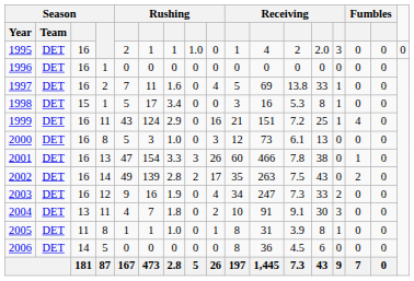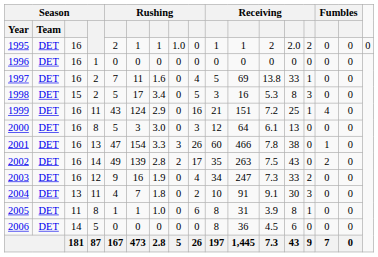 <table class= "wikitable sortable" float="left" border="1" style="text-align:center; width:45%;">
 <tr>
 <th colspan=4>Season</th>
 <th colspan=5>Rushing</th>
 <th colspan=5>Receiving</th>
 <th colspan=2>Fumbles</th>
 </tr>
 <tr>
 <th>Year</th>
 <th>Team</th>
 <th></th>
 <th rowspan=2></th>
 <th></th>
 <th></th>
 <th></th>
 <th></th>
 <th></th>
 <th></th>
 <th></th>
 <th></th>
 <th></th>
 <th></th>
 <th></th>
 <th></th>
 </tr>
 <tr>
 <td><a href='#'>1995</a></td>
 <td><a href='#'>DET</a></td>
 <td>16</td>
 <td>2</td>
 <td>1</td>
 <td>1</td>
 <td>1.0</td>
 <td>0</td>
 <td>1</td>
-<td>4</td>
+<td>1</td>
 <td>2</td>
 <td>2.0</td>
-<td>3</td>
+<td>2</td>
 <td>0</td>
 <td>0</td>
 <td>0</td>
 </tr>
 <tr>
 <td><a href='#'>1996</a></td>
 <td><a href='#'>DET</a></td>
 <td>16</td>
 <td>1</td>
 <td>0</td>
 <td>0</td>
 <td>0</td>
 <td>0</td>
 <td>0</td>
 <td>0</td>
 <td>0</td>
 <td>0</td>
 <td>0</td>
 <td>0</td>
 <td>0</td>
 <td>0</td>
 </tr>
 <tr>
 <td><a href='#'>1997</a></td>
 <td><a href='#'>DET</a></td>
 <td>16</td>
 <td>2</td>
 <td>7</td>
 <td>11</td>
 <td>1.6</td>
 <td>0</td>
 <td>4</td>
 <td>5</td>
 <td>69</td>
 <td>13.8</td>
 <td>33</td>
 <td>1</td>
 <td>0</td>
 <td>0</td>
 </tr>
 <tr>
 <td><a href='#'>1998</a></td>
 <td><a href='#'>DET</a></td>
 <td>15</td>
-<td>1</td>
+<td>2</td>
 <td>5</td>
 <td>17</td>
 <td>3.4</td>
 <td>0</td>
-<td>0</td>
+<td>5</td>
 <td>3</td>
 <td>16</td>
 <td>5.3</td>
 <td>8</td>
-<td>1</td>
+<td>3</td>
 <td>0</td>
 <td>0</td>
 </tr>
 <tr>
 <td><a href='#'>1999</a></td>
 <td><a href='#'>DET</a></td>
 <td>16</td>
 <td>11</td>
 <td>43</td>
 <td>124</td>
 <td>2.9</td>
 <td>0</td>
 <td>16</td>
 <td>21</td>
 <td>151</td>
 <td>7.2</td>
 <td>25</td>
 <td>1</td>
 <td>4</td>
 <td>0</td>
 </tr>
 <tr>
 <td><a href='#'>2000</a></td>
 <td><a href='#'>DET</a></td>
 <td>16</td>
 <td>8</td>
 <td>5</td>
 <td>3</td>
-<td>1.0</td>
+<td>3.0</td>
 <td>0</td>
 <td>3</td>
 <td>12</td>
-<td>73</td>
+<td>64</td>
 <td>6.1</td>
 <td>13</td>
 <td>0</td>
 <td>0</td>
 <td>0</td>
 </tr>
 <tr>
 <td><a href='#'>2001</a></td>
 <td><a href='#'>DET</a></td>
 <td>16</td>
 <td>13</td>
 <td>47</td>
 <td>154</td>
 <td>3.3</td>
 <td>3</td>
 <td>26</td>
 <td>60</td>
 <td>466</td>
 <td>7.8</td>
 <td>38</td>
 <td>0</td>
 <td>1</td>
 <td>0</td>
 </tr>
 <tr>
 <td><a href='#'>2002</a></td>
 <td><a href='#'>DET</a></td>
 <td>16</td>
 <td>14</td>
 <td>49</td>
 <td>139</td>
 <td>2.8</td>
 <td>2</td>
 <td>17</td>
 <td>35</td>
 <td>263</td>
 <td>7.5</td>
 <td>43</td>
 <td>0</td>
 <td>2</td>
 <td>0</td>
 </tr>
 <tr>
 <td><a href='#'>2003</a></td>
 <td><a href='#'>DET</a></td>
 <td>16</td>
 <td>12</td>
 <td>9</td>
 <td>16</td>
 <td>1.9</td>
 <td>0</td>
 <td>4</td>
 <td>34</td>
 <td>247</td>
 <td>7.3</td>
 <td>33</td>
 <td>2</td>
 <td>0</td>
 <td>0</td>
 </tr>
 <tr>
 <td><a href='#'>2004</a></td>
 <td><a href='#'>DET</a></td>
 <td>13</td>
 <td>11</td>
 <td>4</td>
 <td>7</td>
 <td>1.8</td>
 <td>0</td>
 <td>2</td>
 <td>10</td>
 <td>91</td>
 <td>9.1</td>
 <td>30</td>
 <td>3</td>
 <td>0</td>
 <td>0</td>
 </tr>
 <tr>
 <td><a href='#'>2005</a></td>
 <td><a href='#'>DET</a></td>
 <td>11</td>
 <td>8</td>
 <td>1</td>
 <td>1</td>
 <td>1.0</td>
 <td>0</td>
-<td>1</td>
+<td>6</td>
 <td>8</td>
 <td>31</td>
 <td>3.9</td>
 <td>8</td>
 <td>1</td>
 <td>0</td>
 <td>0</td>
 </tr>
 <tr>
 <td><a href='#'>2006</a></td>
 <td><a href='#'>DET</a></td>
 <td>14</td>
 <td>5</td>
 <td>0</td>
 <td>0</td>
 <td>0</td>
 <td>0</td>
 <td>0</td>
 <td>8</td>
 <td>36</td>
 <td>4.5</td>
 <td>6</td>
 <td>0</td>
 <td>0</td>
 <td>0</td>
 </tr>
 <tr class="sortbottom" style="background:#eee;">
 <th colspan="2"></th>
 <th>181</th>
 <th>87</th>
 <th>167</th>
 <th>473</th>
 <th>2.8</th>
 <th>5</th>
 <th>26</th>
 <th>197</th>
 <th>1,445</th>
 <th>7.3</th>
 <th>43</th>
 <th>9</th>
 <th>7</th>
 <th>0</th>
 </tr>
 </table>
